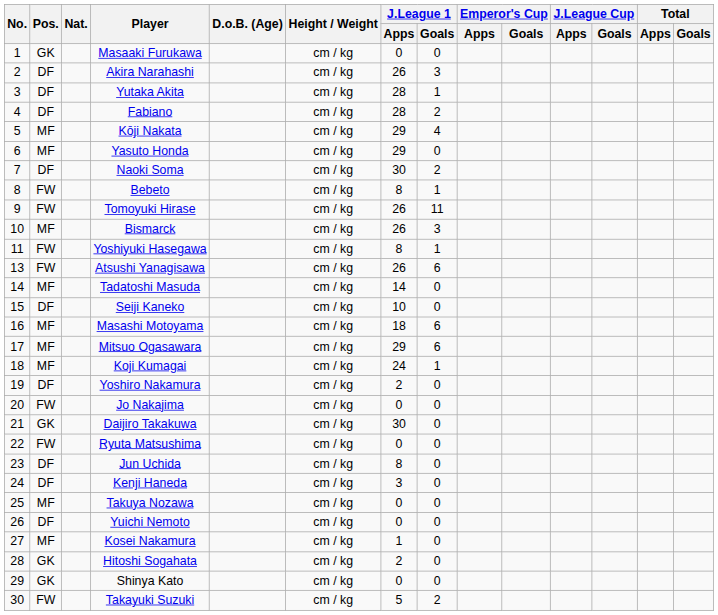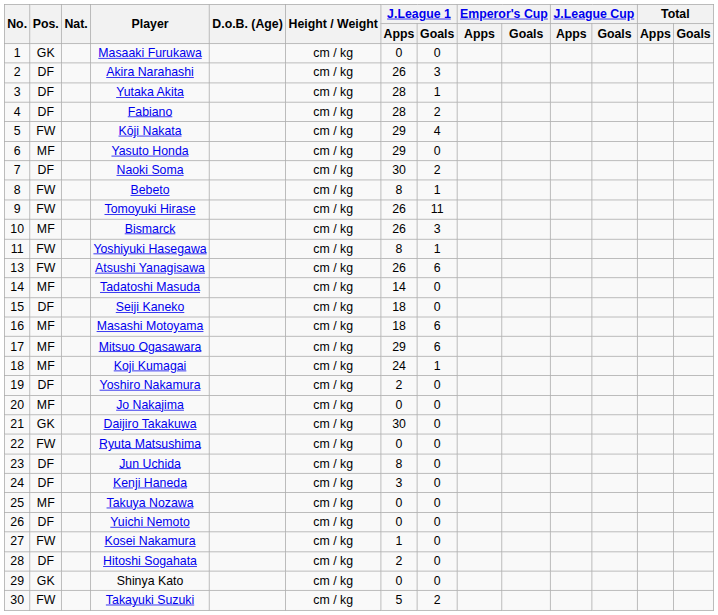 <table class="wikitable" style="text-align:center;">
 <tr>
 <th rowspan="2">No.</th>
 <th rowspan="2">Pos.</th>
 <th rowspan="2">Nat.</th>
 <th rowspan="2">Player</th>
 <th rowspan="2">D.o.B. (Age)</th>
 <th rowspan="2">Height / Weight</th>
 <th colspan="2"><a href='#'>J.League 1</a></th>
 <th colspan="2"><a href='#'>Emperor's Cup</a></th>
 <th colspan="2"><a href='#'>J.League Cup</a></th>
 <th colspan="2">Total</th>
 </tr>
 <tr>
 <th>Apps</th>
 <th>Goals</th>
 <th>Apps</th>
 <th>Goals</th>
 <th>Apps</th>
 <th>Goals</th>
 <th>Apps</th>
 <th>Goals</th>
 </tr>
 <tr>
 <td>1</td>
 <td>GK</td>
 <td></td>
 <td><a href='#'>Masaaki Furukawa</a></td>
 <td></td>
 <td>cm / kg</td>
 <td>0</td>
 <td>0</td>
 <td></td>
 <td></td>
 <td></td>
 <td></td>
 <td></td>
 <td></td>
 </tr>
 <tr>
 <td>2</td>
 <td>DF</td>
 <td></td>
 <td><a href='#'>Akira Narahashi</a></td>
 <td></td>
 <td>cm / kg</td>
 <td>26</td>
 <td>3</td>
 <td></td>
 <td></td>
 <td></td>
 <td></td>
 <td></td>
 <td></td>
 </tr>
 <tr>
 <td>3</td>
 <td>DF</td>
 <td></td>
 <td><a href='#'>Yutaka Akita</a></td>
 <td></td>
 <td>cm / kg</td>
 <td>28</td>
 <td>1</td>
 <td></td>
 <td></td>
 <td></td>
 <td></td>
 <td></td>
 <td></td>
 </tr>
 <tr>
 <td>4</td>
 <td>DF</td>
 <td></td>
 <td><a href='#'>Fabiano</a></td>
 <td></td>
 <td>cm / kg</td>
 <td>28</td>
 <td>2</td>
 <td></td>
 <td></td>
 <td></td>
 <td></td>
 <td></td>
 <td></td>
 </tr>
 <tr>
 <td>5</td>
-<td>MF</td>
+<td>FW</td>
 <td></td>
 <td><a href='#'>Kōji Nakata</a></td>
 <td></td>
 <td>cm / kg</td>
 <td>29</td>
 <td>4</td>
 <td></td>
 <td></td>
 <td></td>
 <td></td>
 <td></td>
 <td></td>
 </tr>
 <tr>
 <td>6</td>
 <td>MF</td>
 <td></td>
 <td><a href='#'>Yasuto Honda</a></td>
 <td></td>
 <td>cm / kg</td>
 <td>29</td>
 <td>0</td>
 <td></td>
 <td></td>
 <td></td>
 <td></td>
 <td></td>
 <td></td>
 </tr>
 <tr>
 <td>7</td>
 <td>DF</td>
 <td></td>
 <td><a href='#'>Naoki Soma</a></td>
 <td></td>
 <td>cm / kg</td>
 <td>30</td>
 <td>2</td>
 <td></td>
 <td></td>
 <td></td>
 <td></td>
 <td></td>
 <td></td>
 </tr>
 <tr>
 <td>8</td>
 <td>FW</td>
 <td></td>
 <td><a href='#'>Bebeto</a></td>
 <td></td>
 <td>cm / kg</td>
 <td>8</td>
 <td>1</td>
 <td></td>
 <td></td>
 <td></td>
 <td></td>
 <td></td>
 <td></td>
 </tr>
 <tr>
 <td>9</td>
 <td>FW</td>
 <td></td>
 <td><a href='#'>Tomoyuki Hirase</a></td>
 <td></td>
 <td>cm / kg</td>
 <td>26</td>
 <td>11</td>
 <td></td>
 <td></td>
 <td></td>
 <td></td>
 <td></td>
 <td></td>
 </tr>
 <tr>
 <td>10</td>
 <td>MF</td>
 <td></td>
 <td><a href='#'>Bismarck</a></td>
 <td></td>
 <td>cm / kg</td>
 <td>26</td>
 <td>3</td>
 <td></td>
 <td></td>
 <td></td>
 <td></td>
 <td></td>
 <td></td>
 </tr>
 <tr>
 <td>11</td>
 <td>FW</td>
 <td></td>
 <td><a href='#'>Yoshiyuki Hasegawa</a></td>
 <td></td>
 <td>cm / kg</td>
 <td>8</td>
 <td>1</td>
 <td></td>
 <td></td>
 <td></td>
 <td></td>
 <td></td>
 <td></td>
 </tr>
 <tr>
 <td>13</td>
 <td>FW</td>
 <td></td>
 <td><a href='#'>Atsushi Yanagisawa</a></td>
 <td></td>
 <td>cm / kg</td>
 <td>26</td>
 <td>6</td>
 <td></td>
 <td></td>
 <td></td>
 <td></td>
 <td></td>
 <td></td>
 </tr>
 <tr>
 <td>14</td>
 <td>MF</td>
 <td></td>
 <td><a href='#'>Tadatoshi Masuda</a></td>
 <td></td>
 <td>cm / kg</td>
 <td>14</td>
 <td>0</td>
 <td></td>
 <td></td>
 <td></td>
 <td></td>
 <td></td>
 <td></td>
 </tr>
 <tr>
 <td>15</td>
 <td>DF</td>
 <td></td>
 <td><a href='#'>Seiji Kaneko</a></td>
 <td></td>
 <td>cm / kg</td>
-<td>10</td>
+<td>18</td>
 <td>0</td>
 <td></td>
 <td></td>
 <td></td>
 <td></td>
 <td></td>
 <td></td>
 </tr>
 <tr>
 <td>16</td>
 <td>MF</td>
 <td></td>
 <td><a href='#'>Masashi Motoyama</a></td>
 <td></td>
 <td>cm / kg</td>
 <td>18</td>
 <td>6</td>
 <td></td>
 <td></td>
 <td></td>
 <td></td>
 <td></td>
 <td></td>
 </tr>
 <tr>
 <td>17</td>
 <td>MF</td>
 <td></td>
 <td><a href='#'>Mitsuo Ogasawara</a></td>
 <td></td>
 <td>cm / kg</td>
 <td>29</td>
 <td>6</td>
 <td></td>
 <td></td>
 <td></td>
 <td></td>
 <td></td>
 <td></td>
 </tr>
 <tr>
 <td>18</td>
 <td>MF</td>
 <td></td>
 <td><a href='#'>Koji Kumagai</a></td>
 <td></td>
 <td>cm / kg</td>
 <td>24</td>
 <td>1</td>
 <td></td>
 <td></td>
 <td></td>
 <td></td>
 <td></td>
 <td></td>
 </tr>
 <tr>
 <td>19</td>
 <td>DF</td>
 <td></td>
 <td><a href='#'>Yoshiro Nakamura</a></td>
 <td></td>
 <td>cm / kg</td>
 <td>2</td>
 <td>0</td>
 <td></td>
 <td></td>
 <td></td>
 <td></td>
 <td></td>
 <td></td>
 </tr>
 <tr>
 <td>20</td>
-<td>FW</td>
+<td>MF</td>
 <td></td>
 <td><a href='#'>Jo Nakajima</a></td>
 <td></td>
 <td>cm / kg</td>
 <td>0</td>
 <td>0</td>
 <td></td>
 <td></td>
 <td></td>
 <td></td>
 <td></td>
 <td></td>
 </tr>
 <tr>
 <td>21</td>
 <td>GK</td>
 <td></td>
 <td><a href='#'>Daijiro Takakuwa</a></td>
 <td></td>
 <td>cm / kg</td>
 <td>30</td>
 <td>0</td>
 <td></td>
 <td></td>
 <td></td>
 <td></td>
 <td></td>
 <td></td>
 </tr>
 <tr>
 <td>22</td>
 <td>FW</td>
 <td></td>
 <td><a href='#'>Ryuta Matsushima</a></td>
 <td></td>
 <td>cm / kg</td>
 <td>0</td>
 <td>0</td>
 <td></td>
 <td></td>
 <td></td>
 <td></td>
 <td></td>
 <td></td>
 </tr>
 <tr>
 <td>23</td>
 <td>DF</td>
 <td></td>
 <td><a href='#'>Jun Uchida</a></td>
 <td></td>
 <td>cm / kg</td>
 <td>8</td>
 <td>0</td>
 <td></td>
 <td></td>
 <td></td>
 <td></td>
 <td></td>
 <td></td>
 </tr>
 <tr>
 <td>24</td>
 <td>DF</td>
 <td></td>
 <td><a href='#'>Kenji Haneda</a></td>
 <td></td>
 <td>cm / kg</td>
 <td>3</td>
 <td>0</td>
 <td></td>
 <td></td>
 <td></td>
 <td></td>
 <td></td>
 <td></td>
 </tr>
 <tr>
 <td>25</td>
 <td>MF</td>
 <td></td>
 <td><a href='#'>Takuya Nozawa</a></td>
 <td></td>
 <td>cm / kg</td>
 <td>0</td>
 <td>0</td>
 <td></td>
 <td></td>
 <td></td>
 <td></td>
 <td></td>
 <td></td>
 </tr>
 <tr>
 <td>26</td>
 <td>DF</td>
 <td></td>
 <td><a href='#'>Yuichi Nemoto</a></td>
 <td></td>
 <td>cm / kg</td>
 <td>0</td>
 <td>0</td>
 <td></td>
 <td></td>
 <td></td>
 <td></td>
 <td></td>
 <td></td>
 </tr>
 <tr>
 <td>27</td>
-<td>MF</td>
+<td>FW</td>
 <td></td>
 <td><a href='#'>Kosei Nakamura</a></td>
 <td></td>
 <td>cm / kg</td>
 <td>1</td>
 <td>0</td>
 <td></td>
 <td></td>
 <td></td>
 <td></td>
 <td></td>
 <td></td>
 </tr>
 <tr>
 <td>28</td>
-<td>GK</td>
+<td>DF</td>
 <td></td>
 <td><a href='#'>Hitoshi Sogahata</a></td>
 <td></td>
 <td>cm / kg</td>
 <td>2</td>
 <td>0</td>
 <td></td>
 <td></td>
 <td></td>
 <td></td>
 <td></td>
 <td></td>
 </tr>
 <tr>
 <td>29</td>
 <td>GK</td>
 <td></td>
 <td>Shinya Kato</td>
 <td></td>
 <td>cm / kg</td>
 <td>0</td>
 <td>0</td>
 <td></td>
 <td></td>
 <td></td>
 <td></td>
 <td></td>
 <td></td>
 </tr>
 <tr>
 <td>30</td>
 <td>FW</td>
 <td></td>
 <td><a href='#'>Takayuki Suzuki</a></td>
 <td></td>
 <td>cm / kg</td>
 <td>5</td>
 <td>2</td>
 <td></td>
 <td></td>
 <td></td>
 <td></td>
 <td></td>
 <td></td>
 </tr>
 </table>
